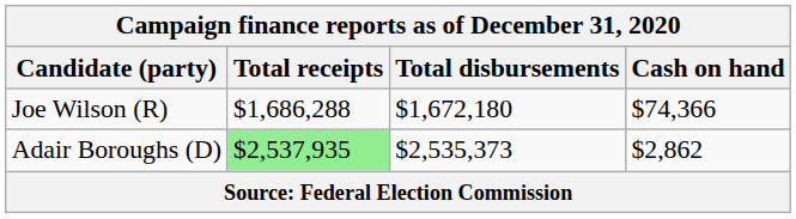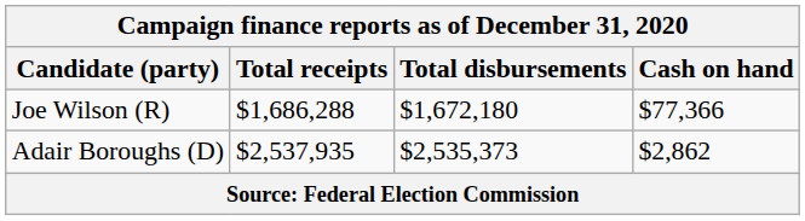 <table class="wikitable sortable">
 <tr>
 <th colspan=4>Campaign finance reports as of December 31, 2020</th>
 </tr>
 <tr style="text-align:center;">
 <th>Candidate (party)</th>
 <th>Total receipts</th>
 <th>Total disbursements</th>
 <th>Cash on hand</th>
 </tr>
 <tr>
 <td>Joe Wilson (R)</td>
 <td>$1,686,288</td>
 <td>$1,672,180</td>
-<td>$74,366</td>
+<td>$77,366</td>
 </tr>
 <tr>
 <td>Adair Boroughs (D)</td>
-<td style="background: lightgreen;">$2,537,935</td>
+<td>$2,537,935</td>
 <td>$2,535,373</td>
 <td>$2,862</td>
 </tr>
 <tr>
 <th colspan="4"><small>Source: Federal Election Commission</small></th>
 </tr>
 </table>
